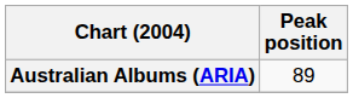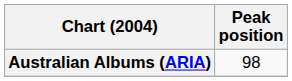 <table class="wikitable sortable plainrowheaders" style="text-align:center;">
 <tr>
 <th scope="col">Chart (2004)</th>
 <th scope="col">Peak<br>position</th>
 </tr>
 <tr>
 <th scope="row">Australian Albums (<a href='#'>ARIA</a>)</th>
-<td>89</td>
+<td>98</td>
 </tr>
 <tr>
 </tr>
 </table>
